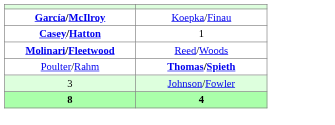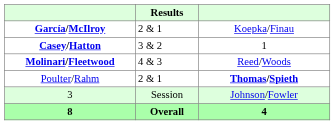 <table border="1" cellpadding="3" style="border-collapse:collapse; text-align:center;">
 <tr style="background:#dfd;">
 <th style="width:12em;"></th>
+<th style="width:5.5em;">Results</th>
 <th style="width:12em;"></th>
 </tr>
 <tr>
 <td><strong><a href='#'>García</a>/<a href='#'>McIlroy</a></strong></td>
+<td align=left> 2 & 1</td>
 <td><a href='#'>Koepka</a>/<a href='#'>Finau</a></td>
 </tr>
 <tr>
 <td><strong><a href='#'>Casey</a>/<a href='#'>Hatton</a></strong></td>
+<td align=left> 3 & 2</td>
 <td>1</td>
 </tr>
 <tr>
 <td><strong><a href='#'>Molinari</a>/<a href='#'>Fleetwood</a></strong></td>
+<td align=left> 4 & 3</td>
 <td><a href='#'>Reed</a>/<a href='#'>Woods</a></td>
 </tr>
 <tr>
 <td><a href='#'>Poulter</a>/<a href='#'>Rahm</a></td>
+<td align=left> 2 & 1</td>
 <td><strong><a href='#'>Thomas</a>/<a href='#'>Spieth</a></strong></td>
 </tr>
 <tr style="background:#dfd;">
 <td>3</td>
+<td>Session</td>
 <td><a href='#'>Johnson</a>/<a href='#'>Fowler</a></td>
 </tr>
 <tr style="background:#afa;">
 <th>8</th>
+<th>Overall</th>
 <th>4</th>
 </tr>
 </table>
